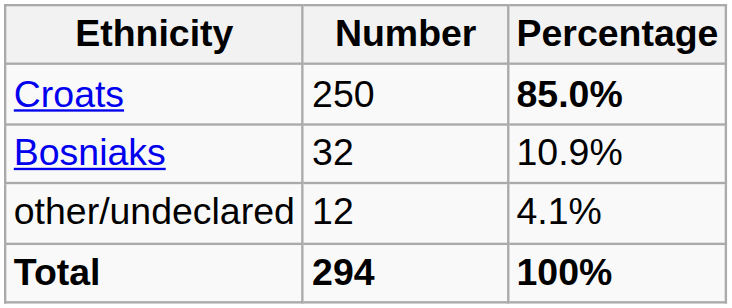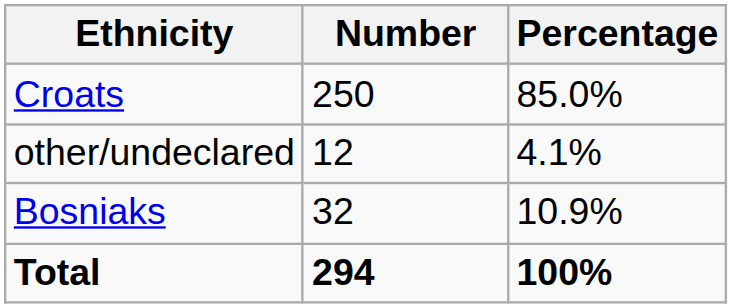 <table class="wikitable">
 <tr>
 <th width="100px">Ethnicity</th>
 <th width="80px">Number</th>
 <th width="80px">Percentage</th>
 </tr>
 <tr>
 <td><a href='#'>Croats</a></td>
 <td>250</td>
-<td><strong>85.0%</strong></td>
+<td>85.0%</td>
+</tr>
+<tr>
+<td>other/undeclared</td>
+<td>12</td>
+<td>4.1%</td>
 </tr>
 <tr>
 <td><a href='#'>Bosniaks</a></td>
 <td>32</td>
 <td>10.9%</td>
 </tr>
 <tr>
-<td>other/undeclared</td>
-<td>12</td>
-<td>4.1%</td>
-</tr>
-<tr>
 <td><strong>Total</strong></td>
 <td><strong>294</strong></td>
 <td><strong>100%</strong></td>
 </tr>
 </table>
